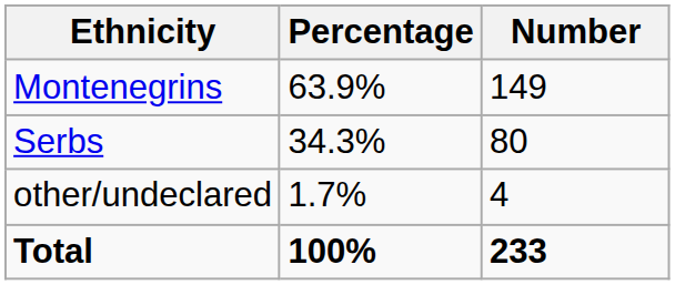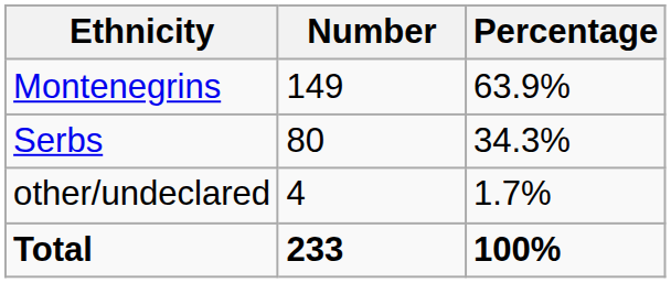 <table class="wikitable">
 <tr>
 <th width="100px">Ethnicity</th>
+<th width="80px">Number</th>
 <th width="80px">Percentage</th>
-<th width="80px">Number</th>
 </tr>
 <tr>
 <td><a href='#'>Montenegrins</a></td>
+<td>149</td>
 <td>63.9%</td>
-<td>149</td>
 </tr>
 <tr>
 <td><a href='#'>Serbs</a></td>
+<td>80</td>
 <td>34.3%</td>
-<td>80</td>
 </tr>
 <tr>
 <td>other/undeclared</td>
+<td>4</td>
 <td>1.7%</td>
-<td>4</td>
 </tr>
 <tr>
 <td><strong>Total</strong></td>
+<td><strong>233</strong></td>
 <td><strong>100%</strong></td>
-<td><strong>233</strong></td>
 </tr>
 </table>
